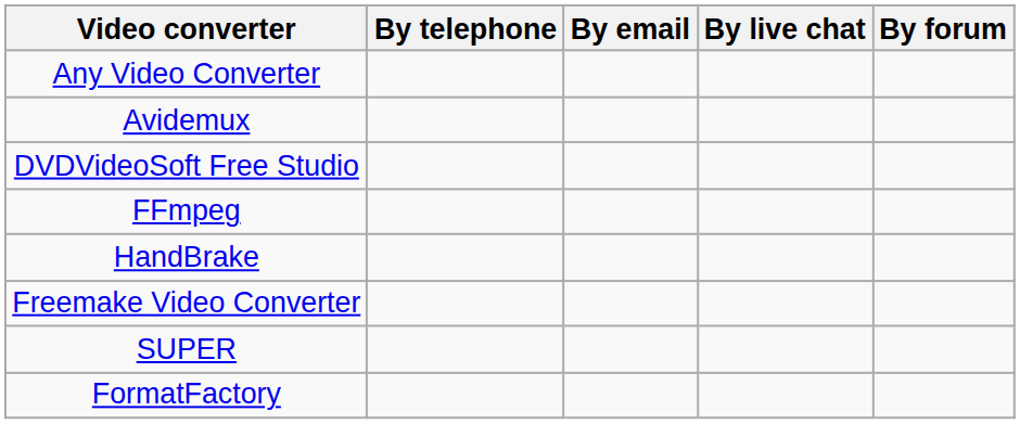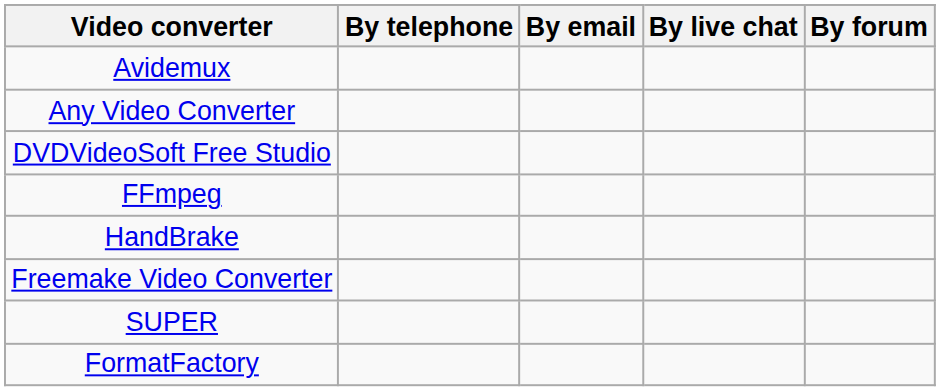 <table style="font-size: 85%; text-align: center;" class="wikitable">
 <tr>
 <th>Video converter</th>
 <th>By telephone</th>
 <th>By email</th>
 <th>By live chat</th>
 <th>By forum</th>
 </tr>
 <tr>
-<td><a href='#'>Any Video Converter</a></td>
+<td><a href='#'>Avidemux</a></td>
 <td></td>
 <td></td>
 <td></td>
 <td></td>
 </tr>
 <tr>
-<td><a href='#'>Avidemux</a></td>
+<td><a href='#'>Any Video Converter</a></td>
 <td></td>
 <td></td>
 <td></td>
 <td></td>
 </tr>
 <tr>
 <td><a href='#'>DVDVideoSoft Free Studio</a></td>
 <td></td>
 <td></td>
 <td></td>
 <td></td>
 </tr>
 <tr>
 <td><a href='#'>FFmpeg</a></td>
 <td></td>
 <td></td>
 <td></td>
 <td></td>
 </tr>
 <tr>
 <td><a href='#'>HandBrake</a></td>
 <td></td>
 <td></td>
 <td></td>
 <td></td>
 </tr>
 <tr>
 <td><a href='#'>Freemake Video Converter</a></td>
 <td></td>
 <td></td>
 <td></td>
 <td></td>
 </tr>
 <tr>
 <td><a href='#'>SUPER</a></td>
 <td></td>
 <td></td>
 <td></td>
 <td></td>
 </tr>
 <tr>
 <td><a href='#'>FormatFactory</a></td>
 <td></td>
 <td></td>
 <td></td>
 <td></td>
 </tr>
 </table>
